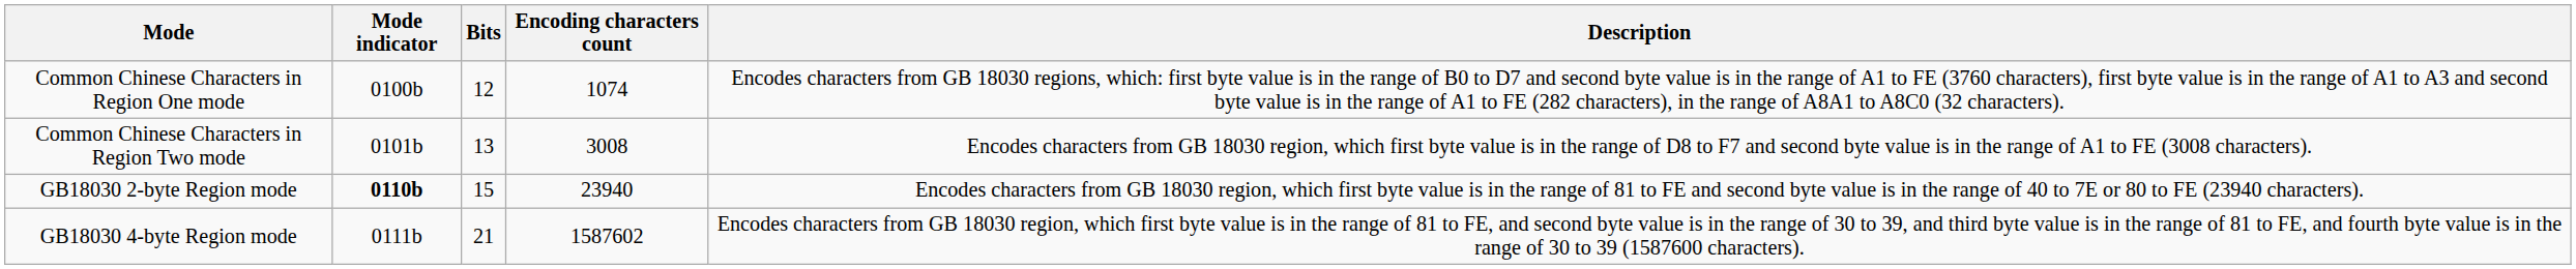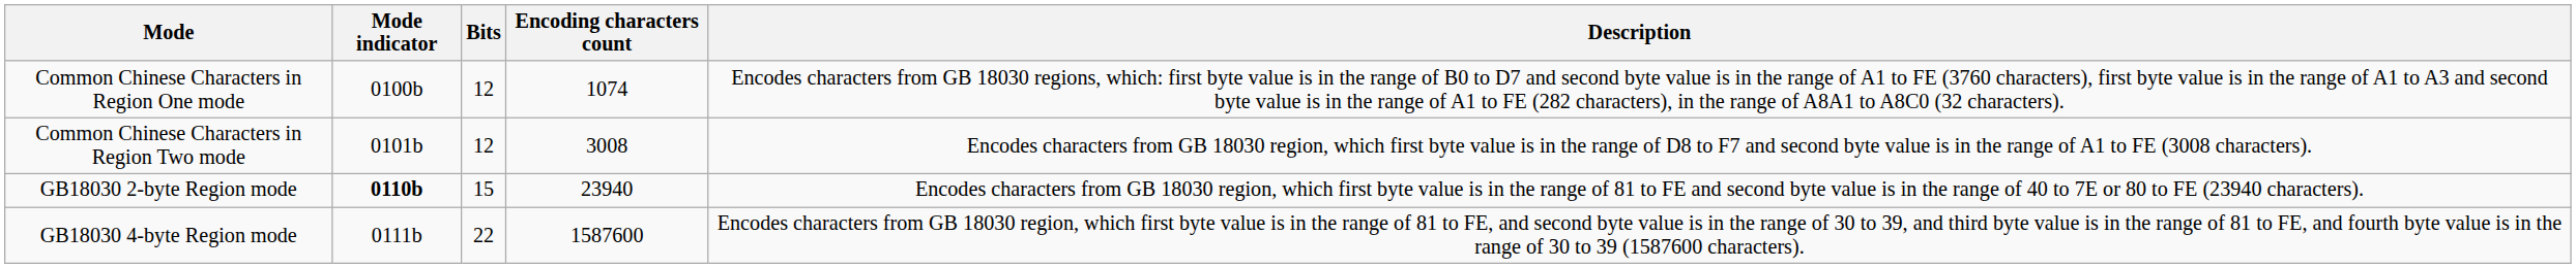 <table class="wikitable" border="1" style="text-align:center">
 <tr>
 <th>Mode</th>
 <th>Mode indicator</th>
 <th>Bits</th>
 <th>Encoding characters count</th>
 <th>Description</th>
 </tr>
 <tr>
 <td>Common Chinese Characters in Region One mode</td>
 <td>0100b</td>
 <td>12</td>
 <td>1074</td>
 <td>Encodes characters from GB 18030 regions, which: first byte value is in the range of B0 to D7 and second byte value is in the range of A1 to FE (3760 characters), first byte value is in the range of A1 to A3 and second byte value is in the range of A1 to FE (282 characters), in the range of A8A1 to A8C0 (32 characters).</td>
 </tr>
 <tr>
 <td>Common Chinese Characters in Region Two mode</td>
 <td>0101b</td>
-<td>13</td>
+<td>12</td>
 <td>3008</td>
 <td>Encodes characters from GB 18030 region, which first byte value is in the range of D8 to F7 and second byte value is in the range of A1 to FE (3008 characters).</td>
 </tr>
 <tr>
 <td>GB18030 2-byte Region mode</td>
 <td><strong>0110b</strong></td>
 <td>15</td>
 <td>23940</td>
 <td>Encodes characters from GB 18030 region, which first byte value is in the range of 81 to FE and second byte value is in the range of 40 to 7E or 80 to FE (23940 characters).</td>
 </tr>
 <tr>
 <td>GB18030 4-byte Region mode</td>
 <td>0111b</td>
-<td>21</td>
-<td>1587602</td>
+<td>22</td>
+<td>1587600</td>
 <td>Encodes characters from GB 18030 region, which first byte value is in the range of 81 to FE, and second byte value is in the range of 30 to 39, and third byte value is in the range of 81 to FE, and fourth byte value is in the range of 30 to 39 (1587600 characters).</td>
 </tr>
 </table>
